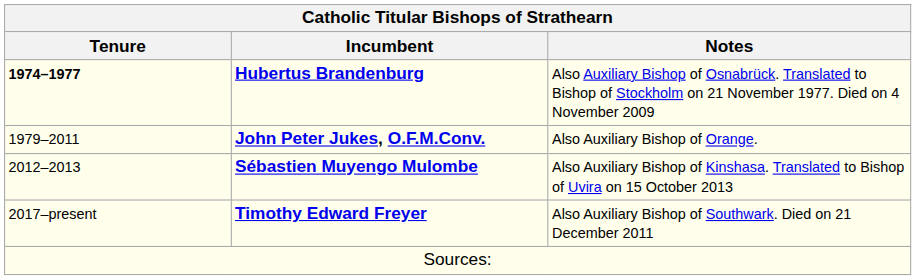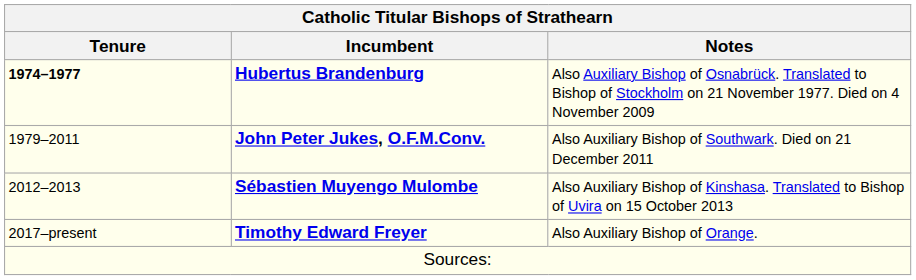 <table class="wikitable" style="width:95%;" border="1" cellpadding="2">
 <tr>
 <th colspan="4">Catholic Titular Bishops of Strathearn</th>
 </tr>
 <tr align=center>
 <th width="25%">Tenure</th>
 <th width="35%">Incumbent</th>
 <th width="40%">Notes</th>
 </tr>
 <tr valign=top bgcolor="#ffffec">
 <td><strong><small>1974–1977</small></strong></td>
 <td><strong><a href='#'>Hubertus Brandenburg</a></strong></td>
 <td><small>Also <a href='#'>Auxiliary Bishop</a> of <a href='#'>Osnabrück</a>. <a href='#'>Translated</a> to Bishop of <a href='#'>Stockholm</a> on 21 November 1977. Died on 4 November 2009</small></td>
 </tr>
 <tr valign=top bgcolor="#ffffec">
 <td><small>1979–2011</small></td>
 <td><strong><a href='#'>John Peter Jukes</a>, <a href='#'>O.F.M.Conv.</a></strong></td>
-<td><small>Also Auxiliary Bishop of <a href='#'>Orange</a>. </small></td>
+<td><small>Also Auxiliary Bishop of <a href='#'>Southwark</a>. Died on 21 December 2011</small></td>
 </tr>
 <tr valign=top bgcolor="#ffffec">
 <td><small>2012–2013</small></td>
 <td><strong><a href='#'>Sébastien Muyengo Mulombe</a></strong></td>
 <td><small>Also Auxiliary Bishop of <a href='#'>Kinshasa</a>. <a href='#'>Translated</a> to Bishop of <a href='#'>Uvira</a> on 15 October 2013</small></td>
 </tr>
 <tr valign=top bgcolor="#ffffec">
 <td><small>2017–present</small></td>
 <td><strong><a href='#'>Timothy Edward Freyer</a></strong></td>
-<td><small>Also Auxiliary Bishop of <a href='#'>Southwark</a>. Died on 21 December 2011</small></td>
+<td><small>Also Auxiliary Bishop of <a href='#'>Orange</a>. </small></td>
 </tr>
 <tr valign=top bgcolor="#ffffec">
 <td align=center colspan=4>Sources:</td>
 </tr>
 </table>
